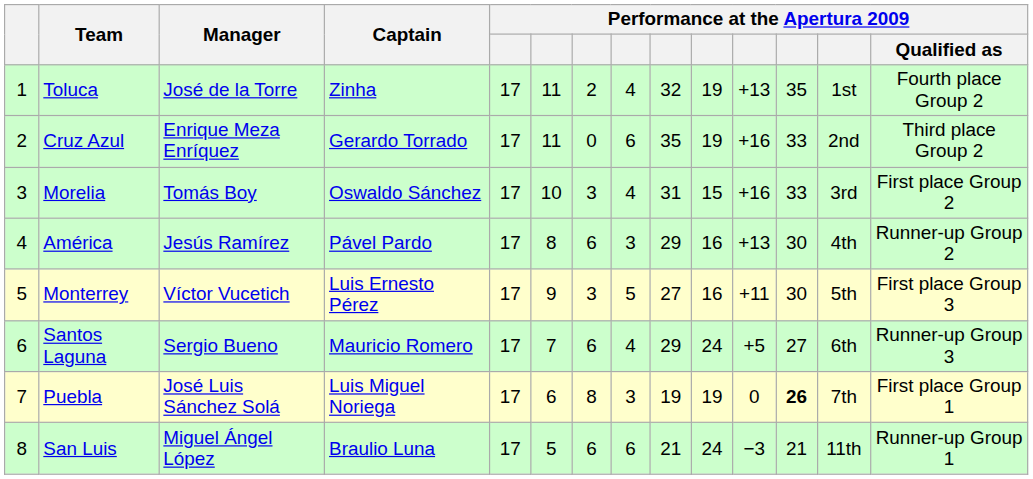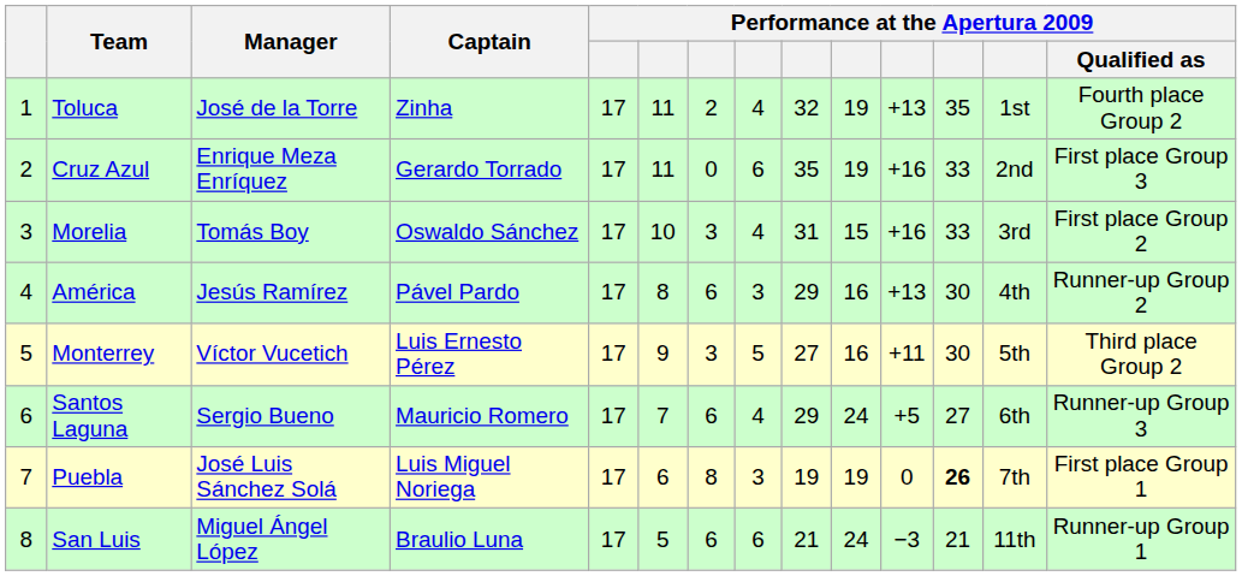 <table class="wikitable" style="text-align: center;">
 <tr>
 <th width=25; rowspan=2></th>
 <th width=100; rowspan=2>Team</th>
 <th width=150; rowspan=2>Manager</th>
 <th width=150; rowspan=2>Captain</th>
 <th colspan=10>Performance at the <a href='#'>Apertura 2009</a></th>
 </tr>
 <tr>
 <th width=30></th>
 <th width=30></th>
 <th width=30></th>
 <th width=30></th>
 <th width=30></th>
 <th width=30></th>
 <th width=30></th>
 <th width=30></th>
 <th width=40></th>
 <th width=140>Qualified as</th>
 </tr>
 <tr style="background:#ccffcc;">
 <td>1</td>
 <td style="text-align: left;"><a href='#'>Toluca</a></td>
 <td style="text-align: left;"> <a href='#'>José de la Torre</a></td>
 <td style="text-align: left;"> <a href='#'>Zinha</a></td>
 <td>17</td>
 <td>11</td>
 <td>2</td>
 <td>4</td>
 <td>32</td>
 <td>19</td>
 <td>+13</td>
 <td>35</td>
 <td>1st</td>
 <td>Fourth place Group 2</td>
 </tr>
 <tr style="background:#ccffcc;">
 <td>2</td>
 <td style="text-align: left;"><a href='#'>Cruz Azul</a></td>
 <td style="text-align: left;"> <a href='#'>Enrique Meza Enríquez</a></td>
 <td style="text-align: left;"> <a href='#'>Gerardo Torrado</a></td>
 <td>17</td>
 <td>11</td>
 <td>0</td>
 <td>6</td>
 <td>35</td>
 <td>19</td>
 <td>+16</td>
 <td>33</td>
 <td>2nd</td>
-<td>Third place Group 2</td>
+<td>First place Group 3</td>
 </tr>
 <tr style="background:#ccffcc;">
 <td>3</td>
 <td style="text-align: left;"><a href='#'>Morelia</a></td>
 <td style="text-align: left;"> <a href='#'>Tomás Boy</a></td>
 <td style="text-align: left;"> <a href='#'>Oswaldo Sánchez</a></td>
 <td>17</td>
 <td>10</td>
 <td>3</td>
 <td>4</td>
 <td>31</td>
 <td>15</td>
 <td>+16</td>
 <td>33</td>
 <td>3rd</td>
 <td>First place Group 2</td>
 </tr>
 <tr style="background:#ccffcc;">
 <td>4</td>
 <td style="text-align: left;"><a href='#'>América</a></td>
 <td style="text-align: left;"> <a href='#'>Jesús Ramírez</a></td>
 <td style="text-align: left;"> <a href='#'>Pável Pardo</a></td>
 <td>17</td>
 <td>8</td>
 <td>6</td>
 <td>3</td>
 <td>29</td>
 <td>16</td>
 <td>+13</td>
 <td>30</td>
 <td>4th</td>
 <td>Runner-up Group 2</td>
 </tr>
 <tr style="background:#ffffcc;">
 <td>5</td>
 <td style="text-align: left;"><a href='#'>Monterrey</a></td>
 <td style="text-align: left;"> <a href='#'>Víctor Vucetich</a></td>
 <td style="text-align: left;"> <a href='#'>Luis Ernesto Pérez</a></td>
 <td>17</td>
 <td>9</td>
 <td>3</td>
 <td>5</td>
 <td>27</td>
 <td>16</td>
 <td>+11</td>
 <td>30</td>
 <td>5th</td>
-<td>First place Group 3</td>
+<td>Third place Group 2</td>
 </tr>
 <tr style="background:#ccffcc;">
 <td>6</td>
 <td style="text-align: left;"><a href='#'>Santos Laguna</a></td>
 <td style="text-align: left;"> <a href='#'>Sergio Bueno</a></td>
 <td style="text-align: left;"> <a href='#'>Mauricio Romero</a></td>
 <td>17</td>
 <td>7</td>
 <td>6</td>
 <td>4</td>
 <td>29</td>
 <td>24</td>
 <td>+5</td>
 <td>27</td>
 <td>6th</td>
 <td>Runner-up Group 3</td>
 </tr>
 <tr style="background:#ffffcc;">
 <td>7</td>
 <td style="text-align: left;"><a href='#'>Puebla</a></td>
 <td style="text-align: left;"> <a href='#'>José Luis Sánchez Solá</a></td>
 <td style="text-align: left;"> <a href='#'>Luis Miguel Noriega</a></td>
 <td>17</td>
 <td>6</td>
 <td>8</td>
 <td>3</td>
 <td>19</td>
 <td>19</td>
 <td>0</td>
 <td><strong>26</strong></td>
 <td>7th</td>
 <td>First place Group 1</td>
 </tr>
 <tr style="background:#ccffcc;">
 <td>8</td>
 <td style="text-align: left;"><a href='#'>San Luis</a></td>
 <td style="text-align: left;"> <a href='#'>Miguel Ángel López</a></td>
 <td style="text-align: left;"> <a href='#'>Braulio Luna</a></td>
 <td>17</td>
 <td>5</td>
 <td>6</td>
 <td>6</td>
 <td>21</td>
 <td>24</td>
 <td>−3</td>
 <td>21</td>
 <td>11th</td>
 <td>Runner-up Group 1</td>
 </tr>
 </table>
